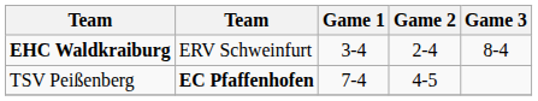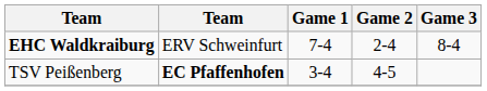 <table class="wikitable">
 <tr>
 <th>Team</th>
 <th>Team</th>
 <th>Game 1</th>
 <th>Game 2</th>
 <th>Game 3</th>
 </tr>
 <tr>
 <td><strong>EHC Waldkraiburg</strong></td>
 <td>ERV Schweinfurt</td>
-<td align="center">3-4</td>
+<td align="center">7-4</td>
 <td align="center">2-4</td>
 <td align="center">8-4</td>
 </tr>
 <tr>
 <td>TSV Peißenberg</td>
 <td><strong>EC Pfaffenhofen</strong></td>
-<td align="center">7-4</td>
+<td align="center">3-4</td>
 <td align="center">4-5</td>
 <td align="center"></td>
 </tr>
 <tr>
 </tr>
 </table>
